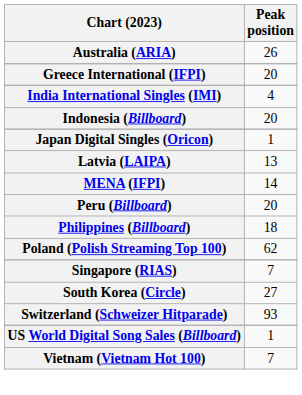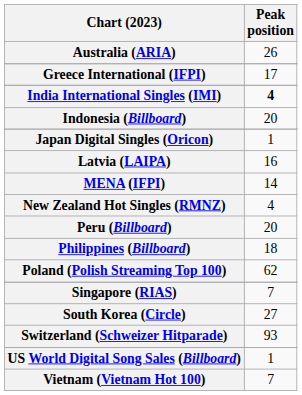 <table class="wikitable sortable plainrowheaders" style="text-align:center">
 <tr>
 <th scope="col">Chart (2023)</th>
 <th scope="col">Peak<br>position</th>
 </tr>
 <tr>
 <th scope="row">Australia (<a href='#'>ARIA</a>)</th>
 <td>26</td>
 </tr>
 <tr>
 </tr>
 <tr>
 </tr>
 <tr>
 </tr>
 <tr>
 </tr>
 <tr>
 <th scope="row">Greece International (<a href='#'>IFPI</a>)</th>
-<td>20</td>
+<td>17</td>
 </tr>
 <tr>
 </tr>
 <tr>
 <th scope="row"><a href='#'>India International Singles</a> (<a href='#'>IMI</a>)</th>
-<td>4</td>
+<td><strong>4</strong></td>
 </tr>
 <tr>
 <th scope="row">Indonesia (<em><a href='#'>Billboard</a></em>)</th>
 <td>20</td>
 </tr>
 <tr>
 </tr>
 <tr>
 <th scope="row">Japan Digital Singles (<a href='#'>Oricon</a>)</th>
 <td>1</td>
 </tr>
 <tr>
 <th scope="row">Latvia (<a href='#'>LAIPA</a>)</th>
-<td>13</td>
+<td>16</td>
 </tr>
 <tr>
 <th scope="row"><a href='#'>MENA</a> (<a href='#'>IFPI</a>)</th>
 <td>14</td>
+</tr>
+<tr>
+<th scope="row">New Zealand Hot Singles (<a href='#'>RMNZ</a>)</th>
+<td>4</td>
 </tr>
 <tr>
 <th scope="row">Peru (<em><a href='#'>Billboard</a></em>)</th>
 <td>20</td>
 </tr>
 <tr>
 <th scope="row"><a href='#'>Philippines</a> (<em><a href='#'>Billboard</a></em>)</th>
 <td>18</td>
 </tr>
 <tr>
 <th scope="row">Poland (<a href='#'>Polish Streaming Top 100</a>)</th>
 <td>62</td>
 </tr>
 <tr>
 </tr>
 <tr>
 <th scope="row">Singapore (<a href='#'>RIAS</a>)</th>
 <td>7</td>
 </tr>
 <tr>
 <th scope="row">South Korea (<a href='#'>Circle</a>)</th>
 <td>27</td>
 </tr>
 <tr>
 <th scope="row">Switzerland (<a href='#'>Schweizer Hitparade</a>)</th>
 <td>93</td>
 </tr>
 <tr>
 </tr>
 <tr>
 </tr>
 <tr>
 <th scope="row">US <a href='#'>World Digital Song Sales</a> (<em><a href='#'>Billboard</a></em>)</th>
 <td>1</td>
 </tr>
 <tr>
 <th scope="row">Vietnam (<a href='#'>Vietnam Hot 100</a>)</th>
 <td>7</td>
 </tr>
 </table>
